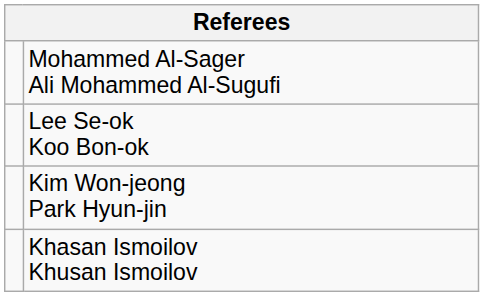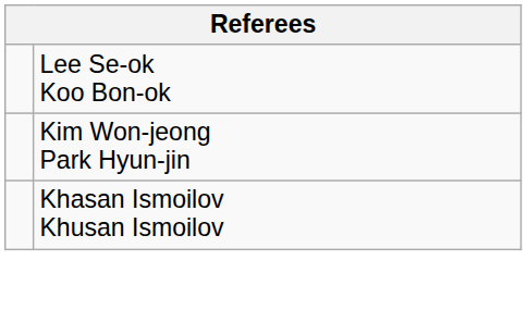 <table class="wikitable" style="width:330px;">
 <tr>
 <th colspan=2>Referees</th>
-</tr>
-<tr>
-<td></td>
-<td>Mohammed Al-Sager<br>Ali Mohammed Al-Sugufi</td>
 </tr>
 <tr>
 <td></td>
 <td>Lee Se-ok<br>Koo Bon-ok</td>
 </tr>
 <tr>
 <td></td>
 <td>Kim Won-jeong<br>Park Hyun-jin</td>
 </tr>
 <tr>
 <td></td>
 <td>Khasan Ismoilov<br>Khusan Ismoilov</td>
 </tr>
 </table>
